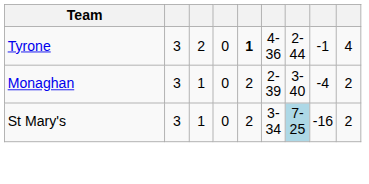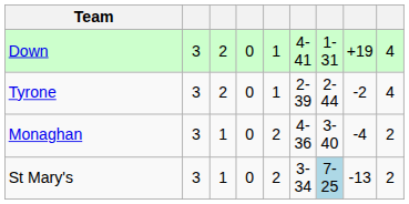 <table class="wikitable" style="text-align:center">
 <tr>
 <th width="175">Team</th>
 <th width="20"></th>
 <th width="20"></th>
 <th width="20"></th>
 <th width="20"></th>
 <th width="20"></th>
 <th width="20"></th>
 <th width="20"></th>
 <th width="20"></th>
 </tr>
+<tr bgcolor="#CCFFCC">
+<td align=left><a href='#'>Down</a></td>
+<td>3</td>
+<td>2</td>
+<td>0</td>
+<td>1</td>
+<td 0>4-41</td>
+<td>1-31</td>
+<td>+19</td>
+<td>4</td>
+</tr>
 <tr>
 <td align=left><a href='#'>Tyrone</a></td>
 <td>3</td>
 <td>2</td>
 <td>0</td>
-<td><strong>1</strong></td>
-<td 0>4-36</td>
+<td>1</td>
+<td 0>2-39</td>
 <td>2-44</td>
-<td>-1</td>
+<td>-2</td>
 <td>4</td>
 </tr>
 <tr>
 <td align=left><a href='#'>Monaghan</a></td>
 <td>3</td>
 <td>1</td>
 <td>0</td>
 <td>2</td>
-<td 0>2-39</td>
+<td 0>4-36</td>
 <td>3-40</td>
 <td>-4</td>
 <td>2</td>
 </tr>
 <tr>
 <td align=left>St Mary's</td>
 <td>3</td>
 <td>1</td>
 <td>0</td>
 <td>2</td>
 <td 0>3-34</td>
 <td style="background: lightblue;">7-25</td>
-<td>-16</td>
+<td>-13</td>
 <td>2</td>
 </tr>
 </table>
